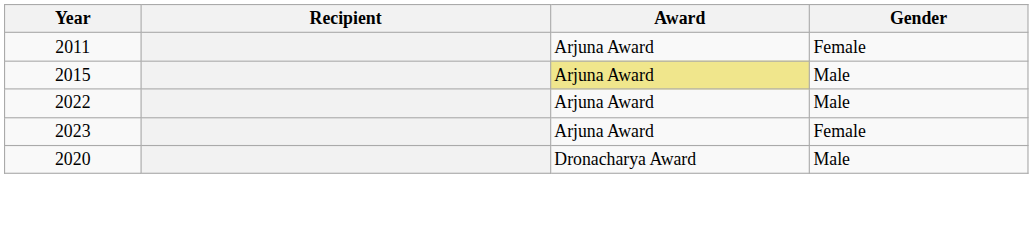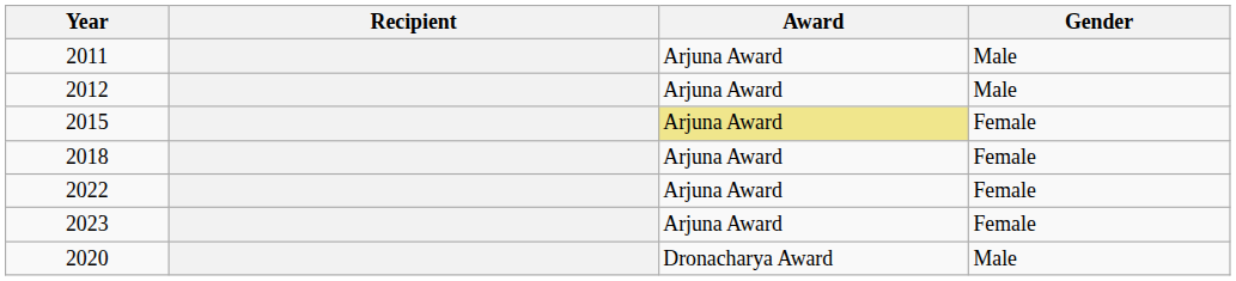 <table class="wikitable plainrowheaders sortable" style="width:73%">
 <tr>
 <th scope="col" style="width:10%">Year</th>
 <th scope="col" style="width:30%">Recipient</th>
 <th scope="col" style="width:19%">Award</th>
 <th scope="col" style="width:16%">Gender</th>
 </tr>
 <tr>
 <td style="text-align:center;">2011</td>
 <th scope="row"></th>
 <td>Arjuna Award</td>
-<td>Female</td>
+<td>Male</td>
+</tr>
+<tr>
+<td style="text-align:center;">2012</td>
+<th scope="row"></th>
+<td>Arjuna Award</td>
+<td>Male</td>
 </tr>
 <tr>
 <td style="text-align:center;">2015</td>
 <th scope="row"></th>
 <td style="background: khaki;">Arjuna Award</td>
-<td>Male</td>
+<td>Female</td>
+</tr>
+<tr>
+<td style="text-align:center;">2018</td>
+<th scope="row"></th>
+<td>Arjuna Award</td>
+<td>Female</td>
 </tr>
 <tr>
 <td style="text-align:center;">2022</td>
 <th scope="row"></th>
 <td>Arjuna Award</td>
-<td>Male</td>
+<td>Female</td>
 </tr>
 <tr>
 <td style="text-align:center;">2023</td>
 <th scope="row"></th>
 <td>Arjuna Award</td>
 <td>Female</td>
 </tr>
 <tr>
 <td style="text-align:center;">2020</td>
 <th scope="row"></th>
 <td>Dronacharya Award</td>
 <td>Male</td>
 </tr>
 </table>
